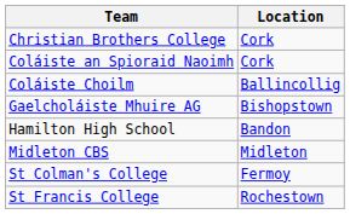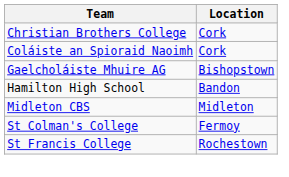 <table class="wikitable sortable" style="text-align:left">
 <tr>
 <th>Team</th>
 <th>Location</th>
 </tr>
 <tr>
 <td style="text-align:left"> <a href='#'>Christian Brothers College</a></td>
 <td><a href='#'>Cork</a></td>
 </tr>
 <tr>
 <td> <a href='#'>Coláiste an Spioraid Naoimh</a></td>
 <td><a href='#'>Cork</a></td>
-</tr>
-<tr>
-<td style="text-align:left"> <a href='#'>Coláiste Choilm</a></td>
-<td><a href='#'>Ballincollig</a></td>
 </tr>
 <tr>
 <td style="text-align:left"> <a href='#'>Gaelcholáiste Mhuire AG</a></td>
 <td><a href='#'>Bishopstown</a></td>
 </tr>
 <tr>
 <td style="text-align:left"> Hamilton High School</td>
 <td><a href='#'>Bandon</a></td>
 </tr>
 <tr>
 <td style="text-align:left"> <a href='#'>Midleton CBS</a></td>
 <td><a href='#'>Midleton</a></td>
 </tr>
 <tr>
 <td style="text-align:left"> <a href='#'>St Colman's College</a></td>
 <td><a href='#'>Fermoy</a></td>
 </tr>
 <tr>
 <td style="text-align:left"> <a href='#'>St Francis College</a></td>
 <td><a href='#'>Rochestown</a></td>
 </tr>
 </table>
